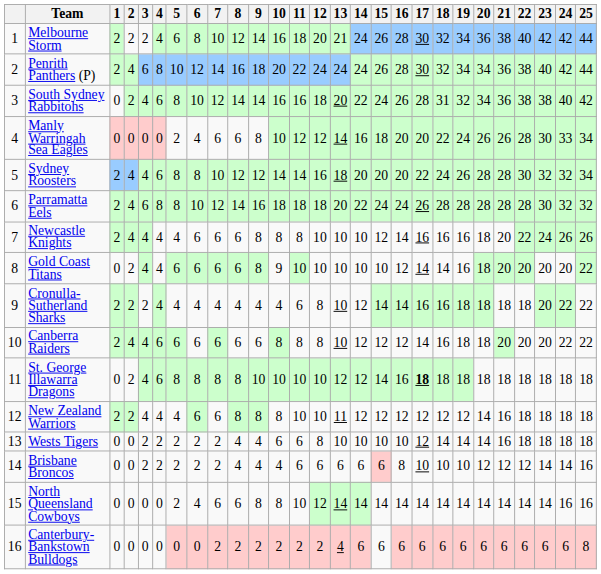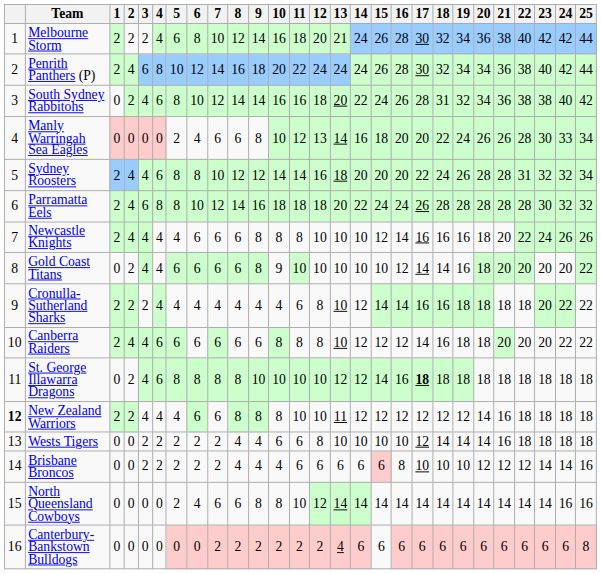 <table class="wikitable" style="text-align:center; line-height: 90%; font-size:90%;" width=100%>
 <tr>
 <th width=20 abbr="Position"></th>
 <th width=250>Team</th>
 <th width=20 abbr="Round 1">1</th>
 <th width=20 abbr="Round 2">2</th>
 <th width=20 abbr="Round 3">3</th>
 <th width=20 abbr="Round 4">4</th>
 <th width=20 abbr="Round 5">5</th>
 <th width=20 abbr="Round 6">6</th>
 <th width=20 abbr="Round 7">7</th>
 <th width=20 abbr="Round 8">8</th>
 <th width=20 abbr="Round 9">9</th>
 <th width=20 abbr="Round 10">10</th>
 <th width=20 abbr="Round 11">11</th>
 <th width=20 abbr="Round 12">12</th>
 <th width=20 abbr="Round 13">13</th>
 <th width=20 abbr="Round 14">14</th>
 <th width=20 abbr="Round 15">15</th>
 <th width=20 abbr="Round 16">16</th>
 <th width=20 abbr="Round 17">17</th>
 <th width=20 abbr="Round 18">18</th>
 <th width=20 abbr="Round 19">19</th>
 <th width=20 abbr="Round 20">20</th>
 <th width=20 abbr="Round 21">21</th>
 <th width=20 abbr="Round 22">22</th>
 <th width=20 abbr="Round 23">23</th>
 <th width=20 abbr="Round 24">24</th>
 <th width=20 abbr="Round 25">25</th>
 </tr>
 <tr>
 <td>1</td>
 <td style="text-align:left;"> <a href='#'>Melbourne Storm</a></td>
 <td style="background: #ccffcc;">2</td>
 <td>2</td>
 <td>2</td>
 <td style="background: #ccffcc;">4</td>
 <td style="background: #ccffcc;">6</td>
 <td style="background: #ccffcc;">8</td>
 <td style="background: #ccffcc;">10</td>
 <td style="background: #ccffcc;">12</td>
 <td style="background: #ccffcc;">14</td>
 <td style="background: #ccffcc;">16</td>
 <td style="background: #ccffcc;">18</td>
 <td style="background: #ccffcc;">20</td>
 <td style="background: #ccffcc;">21</td>
 <td style="background: #99ccff;">24</td>
 <td style="background: #99ccff;">26</td>
 <td style="background: #99ccff;">28</td>
 <td style="background: #99ccff;"><u>30</u></td>
 <td style="background: #99ccff;">32</td>
 <td style="background: #99ccff;">34</td>
 <td style="background: #99ccff;">36</td>
 <td style="background: #99ccff;">38</td>
 <td style="background: #99ccff;">40</td>
 <td style="background: #99ccff;">42</td>
 <td style="background: #99ccff;">42</td>
 <td style="background: #99ccff;">44</td>
 </tr>
 <tr>
 <td>2</td>
 <td style="text-align:left;"> <a href='#'>Penrith Panthers</a> (P)</td>
 <td style="background: #ccffcc;">2</td>
 <td style="background: #ccffcc;">4</td>
 <td style="background: #99ccff;">6</td>
 <td style="background: #99ccff;">8</td>
 <td style="background: #99ccff;">10</td>
 <td style="background: #99ccff;">12</td>
 <td style="background: #99ccff;">14</td>
 <td style="background: #99ccff;">16</td>
 <td style="background: #99ccff;">18</td>
 <td style="background: #99ccff;">20</td>
 <td style="background: #99ccff;">22</td>
 <td style="background: #99ccff;">24</td>
 <td style="background: #99ccff;">24</td>
 <td style="background: #ccffcc;">24</td>
 <td style="background: #ccffcc;">26</td>
 <td style="background: #ccffcc;">28</td>
 <td style="background: #ccffcc;"><u>30</u></td>
 <td style="background: #ccffcc;">32</td>
 <td style="background: #ccffcc;">34</td>
 <td style="background: #ccffcc;">34</td>
 <td style="background: #ccffcc;">36</td>
 <td style="background: #ccffcc;">38</td>
 <td style="background: #ccffcc;">40</td>
 <td style="background: #ccffcc;">42</td>
 <td style="background: #ccffcc;">44</td>
 </tr>
 <tr>
 <td>3</td>
 <td style="text-align:left;"> <a href='#'>South Sydney Rabbitohs</a></td>
 <td>0</td>
 <td style="background: #ccffcc;">2</td>
 <td style="background: #ccffcc;">4</td>
 <td style="background: #ccffcc;">6</td>
 <td style="background: #ccffcc;">8</td>
 <td style="background: #ccffcc;">10</td>
 <td style="background: #ccffcc;">12</td>
 <td style="background: #ccffcc;">14</td>
 <td style="background: #ccffcc;">14</td>
 <td style="background: #ccffcc;">16</td>
 <td style="background: #ccffcc;">16</td>
 <td style="background: #ccffcc;">18</td>
 <td style="background: #ccffcc;"><u>20</u></td>
 <td style="background: #ccffcc;">22</td>
 <td style="background: #ccffcc;">24</td>
 <td style="background: #ccffcc;">26</td>
 <td style="background: #ccffcc;">28</td>
 <td style="background: #ccffcc;">31</td>
 <td style="background: #ccffcc;">32</td>
 <td style="background: #ccffcc;">34</td>
 <td style="background: #ccffcc;">36</td>
 <td style="background: #ccffcc;">38</td>
 <td style="background: #ccffcc;">38</td>
 <td style="background: #ccffcc;">40</td>
 <td style="background: #ccffcc;">42</td>
 </tr>
 <tr>
 <td>4</td>
 <td style="text-align:left;"> <a href='#'>Manly Warringah Sea Eagles</a></td>
 <td style="background: #ffcccc;">0</td>
 <td style="background: #ffcccc;">0</td>
 <td style="background: #ffcccc;">0</td>
 <td style="background: #ffcccc;">0</td>
 <td>2</td>
 <td>4</td>
 <td>6</td>
 <td>6</td>
 <td>8</td>
 <td style="background: #ccffcc;">10</td>
 <td style="background: #ccffcc;">12</td>
-<td style="background: #ccffcc;">12</td>
+<td style="background: #ccffcc;">13</td>
 <td style="background: #ccffcc;"><u>14</u></td>
 <td style="background: #ccffcc;">16</td>
 <td style="background: #ccffcc;">18</td>
 <td style="background: #ccffcc;">20</td>
 <td style="background: #ccffcc;">20</td>
 <td style="background: #ccffcc;">22</td>
 <td style="background: #ccffcc;">24</td>
 <td style="background: #ccffcc;">26</td>
 <td style="background: #ccffcc;">26</td>
 <td style="background: #ccffcc;">28</td>
 <td style="background: #ccffcc;">30</td>
 <td style="background: #ccffcc;">33</td>
 <td style="background: #ccffcc;">34</td>
 </tr>
 <tr>
 <td>5</td>
 <td style="text-align:left;"> <a href='#'>Sydney Roosters</a></td>
 <td style="background: #99ccff;">2</td>
 <td style="background: #99ccff;">4</td>
 <td style="background: #ccffcc;">4</td>
 <td style="background: #ccffcc;">6</td>
 <td style="background: #ccffcc;">8</td>
 <td style="background: #ccffcc;">8</td>
 <td style="background: #ccffcc;">10</td>
 <td style="background: #ccffcc;">12</td>
 <td style="background: #ccffcc;">12</td>
 <td style="background: #ccffcc;">14</td>
 <td style="background: #ccffcc;">14</td>
 <td style="background: #ccffcc;">16</td>
 <td style="background: #ccffcc;"><u>18</u></td>
 <td style="background: #ccffcc;">20</td>
 <td style="background: #ccffcc;">20</td>
 <td style="background: #ccffcc;">20</td>
 <td style="background: #ccffcc;">22</td>
 <td style="background: #ccffcc;">24</td>
 <td style="background: #ccffcc;">26</td>
 <td style="background: #ccffcc;">28</td>
 <td style="background: #ccffcc;">28</td>
-<td style="background: #ccffcc;">30</td>
+<td style="background: #ccffcc;">31</td>
 <td style="background: #ccffcc;">32</td>
 <td style="background: #ccffcc;">32</td>
 <td style="background: #ccffcc;">34</td>
 </tr>
 <tr>
 <td>6</td>
 <td style="text-align:left;"> <a href='#'>Parramatta Eels</a></td>
 <td style="background: #ccffcc;">2</td>
 <td style="background: #ccffcc;">4</td>
 <td style="background: #ccffcc;">6</td>
 <td style="background: #ccffcc;">8</td>
 <td style="background: #ccffcc;">8</td>
 <td style="background: #ccffcc;">10</td>
 <td style="background: #ccffcc;">12</td>
 <td style="background: #ccffcc;">14</td>
 <td style="background: #ccffcc;">16</td>
 <td style="background: #ccffcc;">18</td>
 <td style="background: #ccffcc;">18</td>
 <td style="background: #ccffcc;">18</td>
 <td style="background: #ccffcc;">20</td>
 <td style="background: #ccffcc;">22</td>
 <td style="background: #ccffcc;">24</td>
 <td style="background: #ccffcc;">24</td>
 <td style="background: #ccffcc;"><u>26</u></td>
 <td style="background: #ccffcc;">28</td>
 <td style="background: #ccffcc;">28</td>
 <td style="background: #ccffcc;">28</td>
 <td style="background: #ccffcc;">28</td>
 <td style="background: #ccffcc;">28</td>
 <td style="background: #ccffcc;">30</td>
 <td style="background: #ccffcc;">32</td>
 <td style="background: #ccffcc;">32</td>
 </tr>
 <tr>
 <td>7</td>
 <td style="text-align:left;"> <a href='#'>Newcastle Knights</a></td>
 <td style="background: #ccffcc;">2</td>
 <td style="background: #ccffcc;">4</td>
 <td style="background: #ccffcc;">4</td>
 <td>4</td>
 <td>4</td>
 <td>6</td>
 <td>6</td>
 <td>6</td>
 <td>8</td>
 <td>8</td>
 <td>8</td>
 <td>10</td>
 <td>10</td>
 <td>10</td>
 <td>12</td>
 <td>14</td>
 <td><u>16</u></td>
 <td>16</td>
 <td>16</td>
 <td>18</td>
 <td>20</td>
 <td style="background: #ccffcc;">22</td>
 <td style="background: #ccffcc;">24</td>
 <td style="background: #ccffcc;">26</td>
 <td style="background: #ccffcc;">26</td>
 </tr>
 <tr>
 <td>8</td>
 <td style="text-align:left;"> <a href='#'>Gold Coast Titans</a></td>
 <td>0</td>
 <td>2</td>
 <td style="background: #ccffcc;">4</td>
 <td>4</td>
 <td style="background: #ccffcc;">6</td>
 <td style="background: #ccffcc;">6</td>
 <td style="background: #ccffcc;">6</td>
 <td style="background: #ccffcc;">6</td>
 <td style="background: #ccffcc;">8</td>
 <td>9</td>
 <td style="background: #ccffcc;">10</td>
 <td>10</td>
 <td>10</td>
 <td>10</td>
 <td>10</td>
 <td>12</td>
 <td><u>14</u></td>
 <td>14</td>
 <td>16</td>
 <td style="background: #ccffcc;">18</td>
 <td style="background: #ccffcc;">20</td>
 <td style="background: #ccffcc;">20</td>
 <td>20</td>
 <td>20</td>
 <td style="background: #ccffcc;">22</td>
 </tr>
 <tr>
 <td>9</td>
 <td style="text-align:left;"> <a href='#'>Cronulla-Sutherland Sharks</a></td>
 <td style="background: #ccffcc;">2</td>
 <td style="background: #ccffcc;">2</td>
 <td>2</td>
 <td style="background: #ccffcc;">4</td>
 <td>4</td>
 <td>4</td>
 <td>4</td>
 <td>4</td>
 <td>4</td>
 <td>4</td>
 <td>6</td>
 <td>8</td>
 <td><u>10</u></td>
 <td>12</td>
 <td style="background: #ccffcc;">14</td>
 <td style="background: #ccffcc;">14</td>
 <td style="background: #ccffcc;">16</td>
 <td style="background: #ccffcc;">16</td>
 <td style="background: #ccffcc;">18</td>
 <td style="background: #ccffcc;">18</td>
 <td>18</td>
 <td>18</td>
 <td style="background: #ccffcc;">20</td>
 <td style="background: #ccffcc;">22</td>
 <td>22</td>
 </tr>
 <tr>
 <td>10</td>
 <td style="text-align:left;"> <a href='#'>Canberra Raiders</a></td>
 <td style="background: #ccffcc;">2</td>
 <td style="background: #ccffcc;">4</td>
 <td style="background: #ccffcc;">4</td>
 <td style="background: #ccffcc;">6</td>
 <td style="background: #ccffcc;">6</td>
 <td>6</td>
 <td style="background: #ccffcc;">6</td>
 <td>6</td>
 <td>6</td>
 <td style="background: #ccffcc;">8</td>
 <td>8</td>
 <td>8</td>
 <td><u>10</u></td>
 <td>12</td>
 <td>12</td>
 <td>12</td>
 <td>14</td>
 <td>16</td>
 <td>18</td>
 <td>18</td>
 <td style="background: #ccffcc;">20</td>
 <td>20</td>
 <td>20</td>
 <td>22</td>
 <td>22</td>
 </tr>
 <tr>
 <td>11</td>
 <td style="text-align:left;"> <a href='#'>St. George Illawarra Dragons</a></td>
 <td>0</td>
 <td>2</td>
 <td style="background: #ccffcc;">4</td>
 <td style="background: #ccffcc;">6</td>
 <td style="background: #ccffcc;">8</td>
 <td style="background: #ccffcc;">8</td>
 <td style="background: #ccffcc;">8</td>
 <td style="background: #ccffcc;">8</td>
 <td style="background: #ccffcc;">10</td>
 <td style="background: #ccffcc;">10</td>
 <td style="background: #ccffcc;">10</td>
 <td style="background: #ccffcc;">10</td>
 <td style="background: #ccffcc;">12</td>
 <td style="background: #ccffcc;">12</td>
 <td style="background: #ccffcc;">14</td>
 <td style="background: #ccffcc;">16</td>
 <td style="background: #ccffcc;"><strong><u>18</u></strong></td>
 <td style="background: #ccffcc;">18</td>
 <td style="background: #ccffcc;">18</td>
 <td>18</td>
 <td>18</td>
 <td>18</td>
 <td>18</td>
 <td>18</td>
 <td>18</td>
 </tr>
 <tr>
-<td>12</td>
+<td><strong>12</strong></td>
 <td style="text-align:left;"> <a href='#'>New Zealand Warriors</a></td>
 <td style="background: #ccffcc;">2</td>
 <td style="background: #ccffcc;">2</td>
 <td>4</td>
 <td>4</td>
 <td>4</td>
 <td style="background: #ccffcc;">6</td>
 <td>6</td>
 <td style="background: #ccffcc;">8</td>
 <td style="background: #ccffcc;">8</td>
 <td>8</td>
 <td>10</td>
 <td>10</td>
 <td><u>11</u></td>
 <td>12</td>
 <td>12</td>
 <td>12</td>
 <td>12</td>
 <td>12</td>
 <td>12</td>
 <td>14</td>
 <td>16</td>
 <td>18</td>
 <td>18</td>
 <td>18</td>
 <td>18</td>
 </tr>
 <tr>
 <td>13</td>
 <td style="text-align:left;"> <a href='#'>Wests Tigers</a></td>
 <td>0</td>
 <td>0</td>
 <td>2</td>
 <td>2</td>
 <td>2</td>
 <td>2</td>
 <td>2</td>
 <td>4</td>
 <td>4</td>
 <td>6</td>
 <td>6</td>
 <td>8</td>
 <td>10</td>
 <td>10</td>
 <td>10</td>
 <td>10</td>
 <td><u>12</u></td>
 <td>14</td>
 <td>14</td>
 <td>14</td>
 <td>16</td>
 <td>18</td>
 <td>18</td>
 <td>18</td>
 <td>18</td>
 </tr>
 <tr>
 <td>14</td>
 <td style="text-align:left;"> <a href='#'>Brisbane Broncos</a></td>
 <td>0</td>
 <td>0</td>
 <td>2</td>
 <td>2</td>
 <td>2</td>
 <td>2</td>
 <td>2</td>
 <td>4</td>
 <td>4</td>
 <td>4</td>
 <td>6</td>
 <td>6</td>
 <td>6</td>
 <td>6</td>
 <td style="background: #ffcccc;">6</td>
 <td>8</td>
 <td><u>10</u></td>
 <td>10</td>
 <td>10</td>
 <td>12</td>
 <td>12</td>
 <td>12</td>
 <td>14</td>
 <td>14</td>
 <td>16</td>
 </tr>
 <tr>
 <td>15</td>
 <td style="text-align:left;"> <a href='#'>North Queensland Cowboys</a></td>
 <td>0</td>
 <td>0</td>
 <td>0</td>
 <td>0</td>
 <td>2</td>
 <td>4</td>
 <td>6</td>
 <td>6</td>
 <td>8</td>
 <td>8</td>
 <td>10</td>
 <td style="background: #ccffcc;">12</td>
 <td style="background: #ccffcc;"><u>14</u></td>
 <td style="background: #ccffcc;">14</td>
 <td>14</td>
 <td>14</td>
 <td>14</td>
 <td>14</td>
 <td>14</td>
 <td>14</td>
 <td>14</td>
 <td>14</td>
 <td>14</td>
 <td>16</td>
 <td>16</td>
 </tr>
 <tr>
 <td>16</td>
 <td style="text-align:left;"> <a href='#'>Canterbury-Bankstown Bulldogs</a></td>
 <td>0</td>
 <td>0</td>
 <td>0</td>
 <td>0</td>
 <td style="background: #ffcccc;">0</td>
 <td style="background: #ffcccc;">0</td>
 <td style="background: #ffcccc;">2</td>
 <td style="background: #ffcccc;">2</td>
 <td style="background: #ffcccc;">2</td>
 <td style="background: #ffcccc;">2</td>
 <td style="background: #ffcccc;">2</td>
 <td style="background: #ffcccc;">2</td>
 <td style="background: #ffcccc;"><u>4</u></td>
 <td style="background: #ffcccc;">6</td>
 <td>6</td>
 <td style="background: #ffcccc;">6</td>
 <td style="background: #ffcccc;">6</td>
 <td style="background: #ffcccc;">6</td>
 <td style="background: #ffcccc;">6</td>
 <td style="background: #ffcccc;">6</td>
 <td style="background: #ffcccc;">6</td>
 <td style="background: #ffcccc;">6</td>
 <td style="background: #ffcccc;">6</td>
 <td style="background: #ffcccc;">6</td>
 <td style="background: #ffcccc;">8</td>
 </tr>
 </table>
